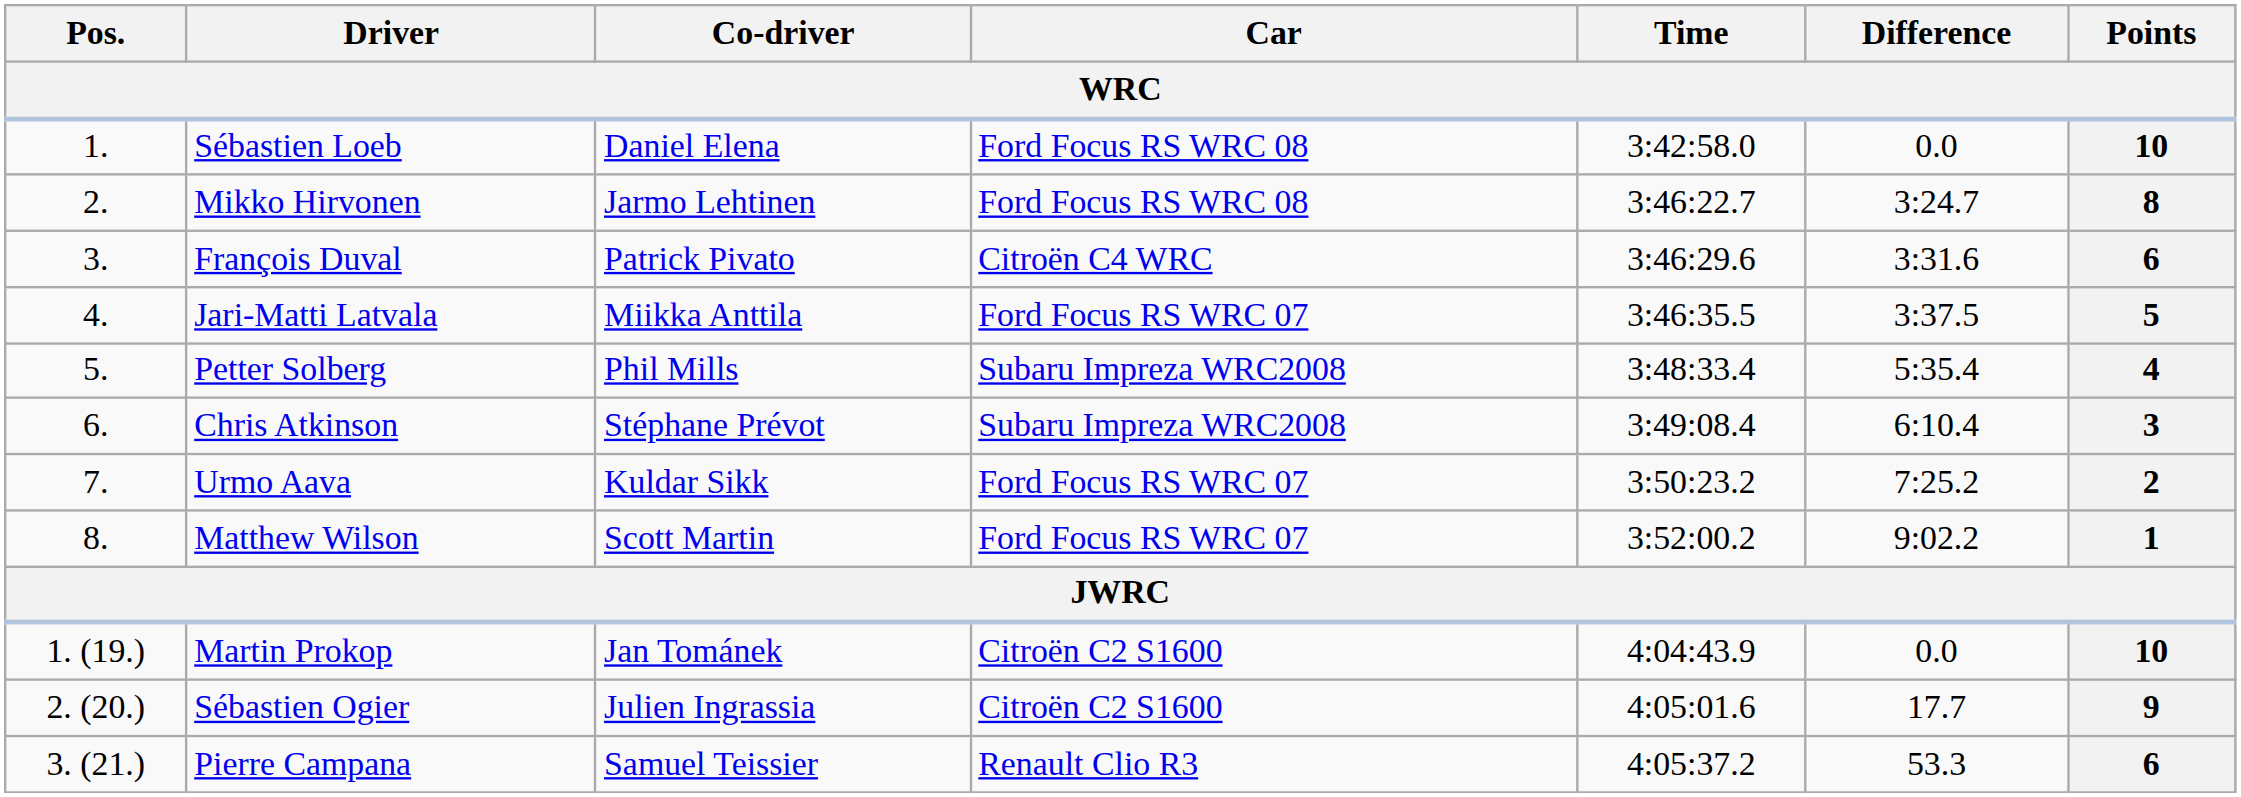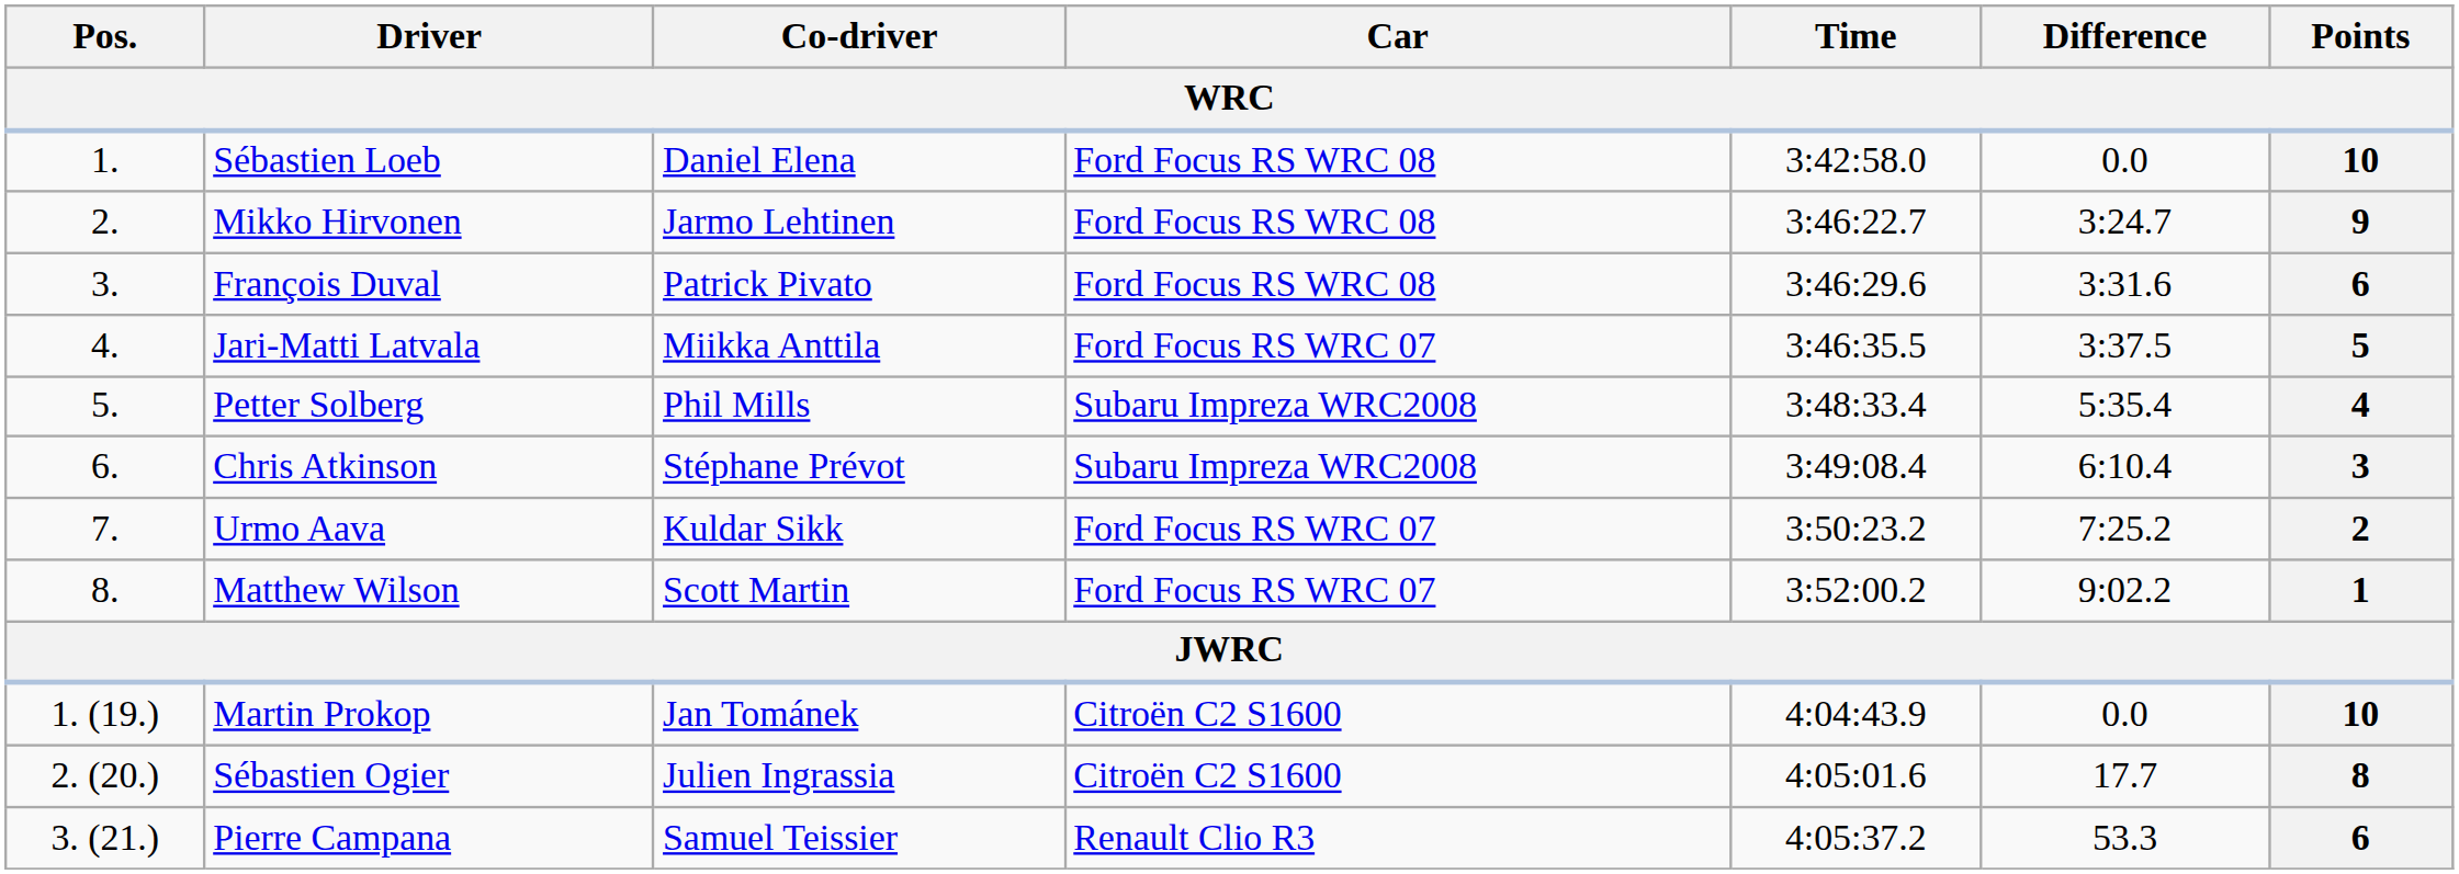 <table class="wikitable" width="100%" style="text-align: center; font-size: 90%; max-width: 950px;">
 <tr>
 <th>Pos.</th>
 <th>Driver</th>
 <th>Co-driver</th>
 <th>Car</th>
 <th>Time</th>
 <th>Difference</th>
 <th>Points</th>
 </tr>
 <tr>
 <th colspan="7" style="border-bottom: 2px solid LightSteelBlue;">WRC</th>
 </tr>
 <tr>
 <td>1.</td>
 <td align=left> <a href='#'>Sébastien Loeb</a></td>
 <td align=left> <a href='#'>Daniel Elena</a></td>
 <td align=left><a href='#'>Ford Focus RS WRC 08</a></td>
 <td>3:42:58.0</td>
 <td>0.0</td>
 <th>10</th>
 </tr>
 <tr>
 <td>2.</td>
 <td align=left> <a href='#'>Mikko Hirvonen</a></td>
 <td align=left> <a href='#'>Jarmo Lehtinen</a></td>
 <td align=left><a href='#'>Ford Focus RS WRC 08</a></td>
 <td>3:46:22.7</td>
 <td>3:24.7</td>
-<th>8</th>
+<th>9</th>
 </tr>
 <tr>
 <td>3.</td>
 <td align=left> <a href='#'>François Duval</a></td>
 <td align=left> <a href='#'>Patrick Pivato</a></td>
-<td align=left><a href='#'>Citroën C4 WRC</a></td>
+<td align=left><a href='#'>Ford Focus RS WRC 08</a></td>
 <td>3:46:29.6</td>
 <td>3:31.6</td>
 <th>6</th>
 </tr>
 <tr>
 <td>4.</td>
 <td align=left> <a href='#'>Jari-Matti Latvala</a></td>
 <td align=left> <a href='#'>Miikka Anttila</a></td>
 <td align=left><a href='#'>Ford Focus RS WRC 07</a></td>
 <td>3:46:35.5</td>
 <td>3:37.5</td>
 <th>5</th>
 </tr>
 <tr>
 <td>5.</td>
 <td align=left> <a href='#'>Petter Solberg</a></td>
 <td align=left> <a href='#'>Phil Mills</a></td>
 <td align=left><a href='#'>Subaru Impreza WRC2008</a></td>
 <td>3:48:33.4</td>
 <td>5:35.4</td>
 <th>4</th>
 </tr>
 <tr>
 <td>6.</td>
 <td align=left> <a href='#'>Chris Atkinson</a></td>
 <td align=left> <a href='#'>Stéphane Prévot</a></td>
 <td align=left><a href='#'>Subaru Impreza WRC2008</a></td>
 <td>3:49:08.4</td>
 <td>6:10.4</td>
 <th>3</th>
 </tr>
 <tr>
 <td>7.</td>
 <td align=left> <a href='#'>Urmo Aava</a></td>
 <td align=left> <a href='#'>Kuldar Sikk</a></td>
 <td align=left><a href='#'>Ford Focus RS WRC 07</a></td>
 <td>3:50:23.2</td>
 <td>7:25.2</td>
 <th>2</th>
 </tr>
 <tr>
 <td>8.</td>
 <td align=left> <a href='#'>Matthew Wilson</a></td>
 <td align=left> <a href='#'>Scott Martin</a></td>
 <td align=left><a href='#'>Ford Focus RS WRC 07</a></td>
 <td>3:52:00.2</td>
 <td>9:02.2</td>
 <th>1</th>
 </tr>
 <tr>
 <th colspan="7" style="border-bottom: 2px solid LightSteelBlue;">JWRC</th>
 </tr>
 <tr>
 <td>1. (19.)</td>
 <td align=left> <a href='#'>Martin Prokop</a></td>
 <td align=left> <a href='#'>Jan Tománek</a></td>
 <td align=left><a href='#'>Citroën C2 S1600</a></td>
 <td>4:04:43.9</td>
 <td>0.0</td>
 <th>10</th>
 </tr>
 <tr>
 <td>2. (20.)</td>
 <td align=left> <a href='#'>Sébastien Ogier</a></td>
 <td align=left> <a href='#'>Julien Ingrassia</a></td>
 <td align=left><a href='#'>Citroën C2 S1600</a></td>
 <td>4:05:01.6</td>
 <td>17.7</td>
-<th>9</th>
+<th>8</th>
 </tr>
 <tr>
 <td>3. (21.)</td>
 <td align=left> <a href='#'>Pierre Campana</a></td>
 <td align=left> <a href='#'>Samuel Teissier</a></td>
 <td align=left><a href='#'>Renault Clio R3</a></td>
 <td>4:05:37.2</td>
 <td>53.3</td>
 <th>6</th>
 </tr>
 </table>
